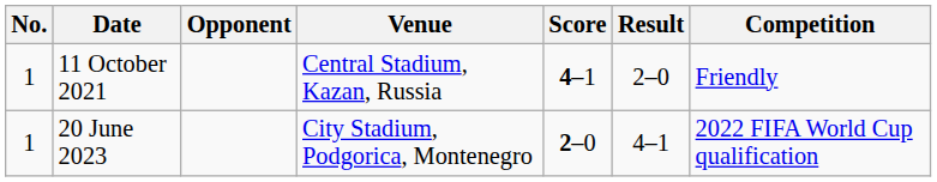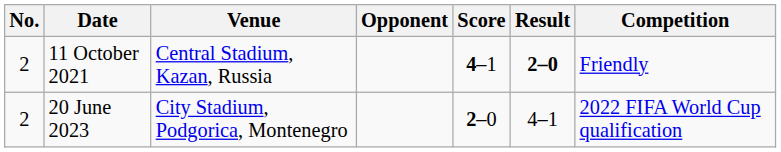 <table class="wikitable sortable">
 <tr>
 <th scope="col">No.</th>
 <th scope="col">Date</th>
+<th scope="col">Venue</th>
 <th scope="col">Opponent</th>
-<th scope="col">Venue</th>
 <th scope="col">Score</th>
 <th scope="col">Result</th>
 <th scope="col">Competition</th>
 </tr>
 <tr>
-<td align=center>1</td>
+<td align=center>2</td>
 <td>11 October 2021</td>
+<td><a href='#'>Central Stadium</a>, <a href='#'>Kazan</a>, Russia</td>
 <td></td>
-<td><a href='#'>Central Stadium</a>, <a href='#'>Kazan</a>, Russia</td>
 <td align=center><strong>4</strong>–1</td>
-<td align=center>2–0</td>
+<td align=center><strong>2–0</strong></td>
 <td><a href='#'>Friendly</a></td>
 </tr>
 <tr>
-<td align=center>1</td>
+<td align=center>2</td>
 <td>20 June 2023</td>
+<td><a href='#'>City Stadium</a>, <a href='#'>Podgorica</a>, Montenegro</td>
 <td></td>
-<td><a href='#'>City Stadium</a>, <a href='#'>Podgorica</a>, Montenegro</td>
 <td align=center><strong>2</strong>–0</td>
 <td align=center>4–1</td>
 <td><a href='#'>2022 FIFA World Cup qualification</a></td>
 </tr>
 </table>
